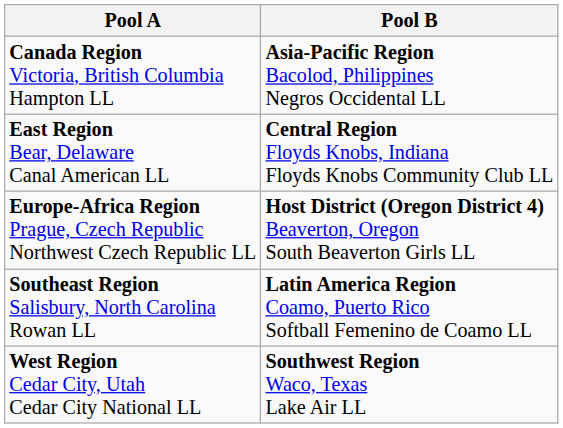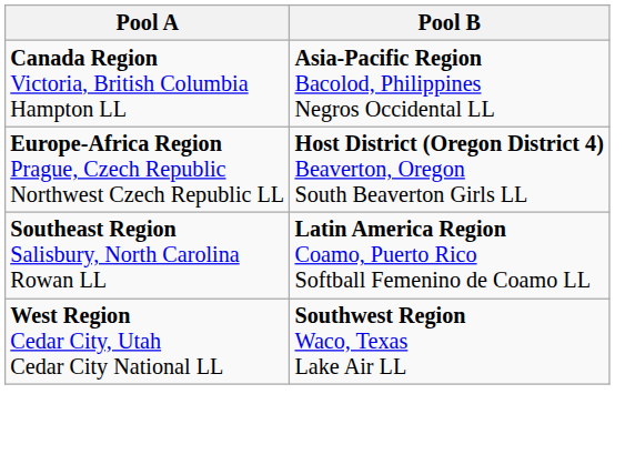 <table class="wikitable">
 <tr>
 <th>Pool A</th>
 <th>Pool B</th>
 </tr>
 <tr>
 <td><strong>Canada Region</strong> <br>  <a href='#'>Victoria, British Columbia</a> <br> Hampton LL</td>
 <td><strong>Asia-Pacific Region</strong> <br>  <a href='#'>Bacolod, Philippines</a> <br> Negros Occidental LL</td>
-</tr>
-<tr>
-<td><strong>East Region</strong> <br>  <a href='#'>Bear, Delaware</a> <br> Canal American LL</td>
-<td><strong>Central Region</strong> <br>  <a href='#'>Floyds Knobs, Indiana</a> <br> Floyds Knobs Community Club LL</td>
 </tr>
 <tr>
 <td><strong>Europe-Africa Region</strong> <br>  <a href='#'>Prague, Czech Republic</a> <br> Northwest Czech Republic LL</td>
 <td><strong>Host District (Oregon District 4)</strong> <br>  <a href='#'>Beaverton, Oregon</a> <br> South Beaverton Girls LL</td>
 </tr>
 <tr>
 <td><strong>Southeast Region</strong> <br>  <a href='#'>Salisbury, North Carolina</a> <br> Rowan LL</td>
 <td><strong>Latin America Region</strong> <br>  <a href='#'>Coamo, Puerto Rico</a> <br> Softball Femenino de Coamo LL</td>
 </tr>
 <tr>
 <td><strong>West Region</strong> <br>  <a href='#'>Cedar City, Utah</a> <br> Cedar City National LL</td>
 <td><strong>Southwest Region</strong> <br>  <a href='#'>Waco, Texas</a> <br> Lake Air LL</td>
 </tr>
 </table>
